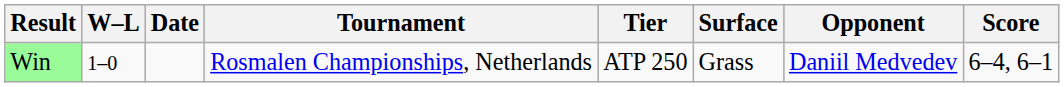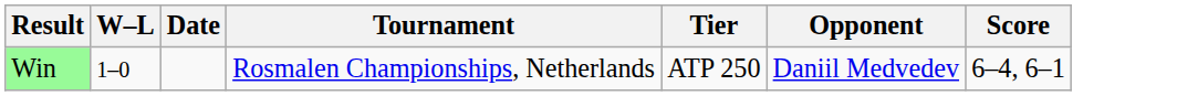 <table class="wikitable">
 <tr>
 <th>Result</th>
 <th class="unsortable">W–L</th>
 <th>Date</th>
 <th>Tournament</th>
 <th>Tier</th>
-<th>Surface</th>
 <th>Opponent</th>
 <th class="unsortable">Score</th>
 </tr>
 <tr>
 <td bgcolor=98FB98>Win</td>
 <td><small>1–0</small></td>
 <td><a href='#'></a></td>
 <td><a href='#'>Rosmalen Championships</a>, Netherlands</td>
 <td>ATP 250</td>
-<td>Grass</td>
 <td> <a href='#'>Daniil Medvedev</a></td>
 <td>6–4, 6–1</td>
 </tr>
 </table>
